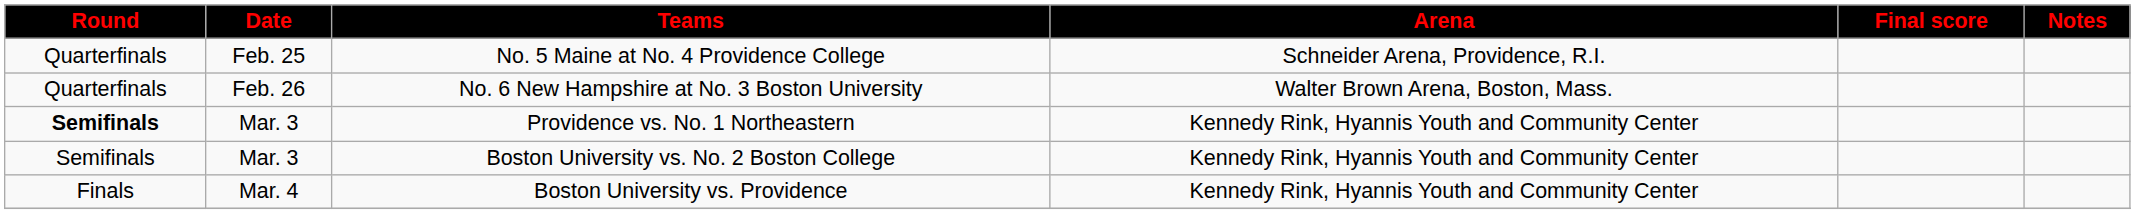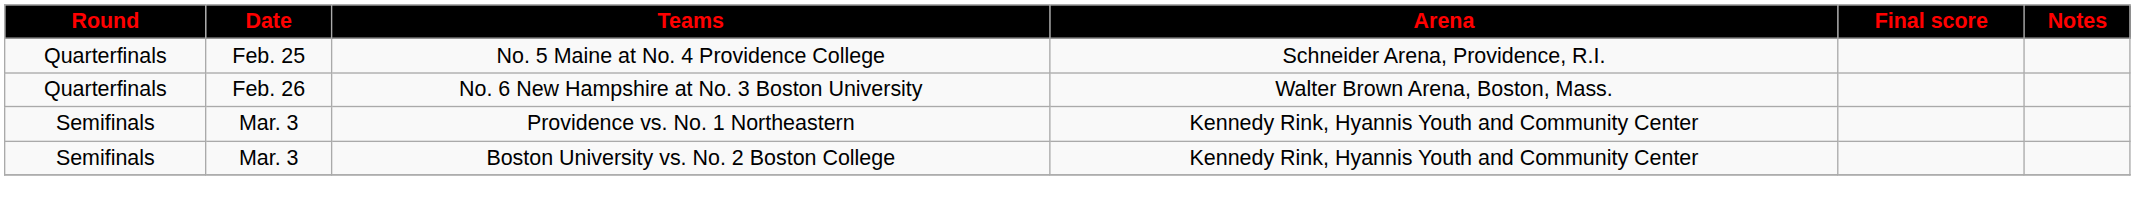 <table class="wikitable" width="80%">
 <tr align="center"  style="background:black;color:red;">
 <td><strong>Round</strong></td>
 <td><strong>Date</strong></td>
 <td><strong>Teams</strong></td>
 <td><strong>Arena</strong></td>
 <td><strong>Final score</strong></td>
 <td><strong>Notes</strong></td>
 </tr>
 <tr align="center" bgcolor="">
 <td>Quarterfinals</td>
 <td>Feb. 25</td>
 <td>No. 5 Maine at No. 4 Providence College</td>
 <td>Schneider Arena, Providence, R.I.</td>
 <td></td>
 <td></td>
 </tr>
 <tr align="center" bgcolor="">
 <td>Quarterfinals</td>
 <td>Feb. 26</td>
 <td>No. 6 New Hampshire at No. 3 Boston University</td>
 <td>Walter Brown Arena, Boston, Mass.</td>
 <td></td>
 <td></td>
 </tr>
 <tr align="center" bgcolor="">
-<td><strong>Semifinals</strong></td>
+<td>Semifinals</td>
 <td>Mar. 3</td>
 <td>Providence vs. No. 1 Northeastern</td>
 <td>Kennedy Rink, Hyannis Youth and Community Center</td>
 <td></td>
 <td></td>
 </tr>
 <tr align="center" bgcolor="">
 <td>Semifinals</td>
 <td>Mar. 3</td>
 <td>Boston University vs. No. 2 Boston College</td>
 <td>Kennedy Rink, Hyannis Youth and Community Center</td>
 <td></td>
 <td></td>
 </tr>
-<tr align="center" bgcolor="">
-<td>Finals</td>
-<td>Mar. 4</td>
-<td>Boston University vs. Providence</td>
-<td>Kennedy Rink, Hyannis Youth and Community Center</td>
-<td></td>
-<td></td>
-</tr>
 <tr>
 </tr>
 </table>
